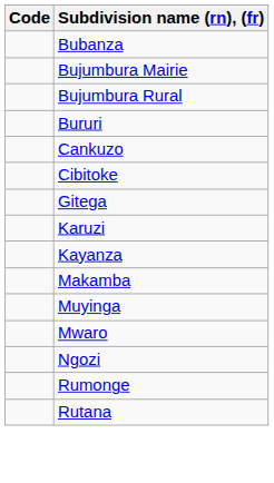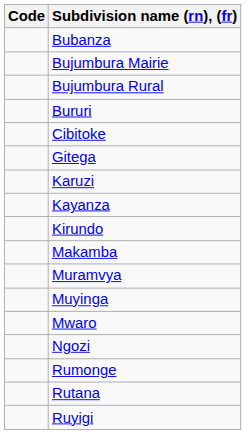 <table class="wikitable sortable">
 <tr>
 <th>Code</th>
 <th>Subdivision name (<a href='#'>rn</a>), (<a href='#'>fr</a>)</th>
 </tr>
 <tr>
 <td></td>
 <td><a href='#'>Bubanza</a></td>
 </tr>
 <tr>
 <td></td>
 <td><a href='#'>Bujumbura Mairie</a></td>
 </tr>
 <tr>
 <td></td>
 <td><a href='#'>Bujumbura Rural</a></td>
 </tr>
 <tr>
 <td></td>
 <td><a href='#'>Bururi</a></td>
 </tr>
 <tr>
 <td></td>
-<td><a href='#'>Cankuzo</a></td>
-</tr>
-<tr>
-<td></td>
 <td><a href='#'>Cibitoke</a></td>
 </tr>
 <tr>
 <td></td>
 <td><a href='#'>Gitega</a></td>
 </tr>
 <tr>
 <td></td>
 <td><a href='#'>Karuzi</a></td>
 </tr>
 <tr>
 <td></td>
 <td><a href='#'>Kayanza</a></td>
 </tr>
 <tr>
 <td></td>
+<td><a href='#'>Kirundo</a></td>
+</tr>
+<tr>
+<td></td>
 <td><a href='#'>Makamba</a></td>
+</tr>
+<tr>
+<td></td>
+<td><a href='#'>Muramvya</a></td>
 </tr>
 <tr>
 <td></td>
 <td><a href='#'>Muyinga</a></td>
 </tr>
 <tr>
 <td></td>
 <td><a href='#'>Mwaro</a></td>
 </tr>
 <tr>
 <td></td>
 <td><a href='#'>Ngozi</a></td>
 </tr>
 <tr>
 <td></td>
 <td><a href='#'>Rumonge</a></td>
 </tr>
 <tr>
 <td></td>
 <td><a href='#'>Rutana</a></td>
 </tr>
+<tr>
+<td></td>
+<td><a href='#'>Ruyigi</a></td>
+</tr>
 </table>
